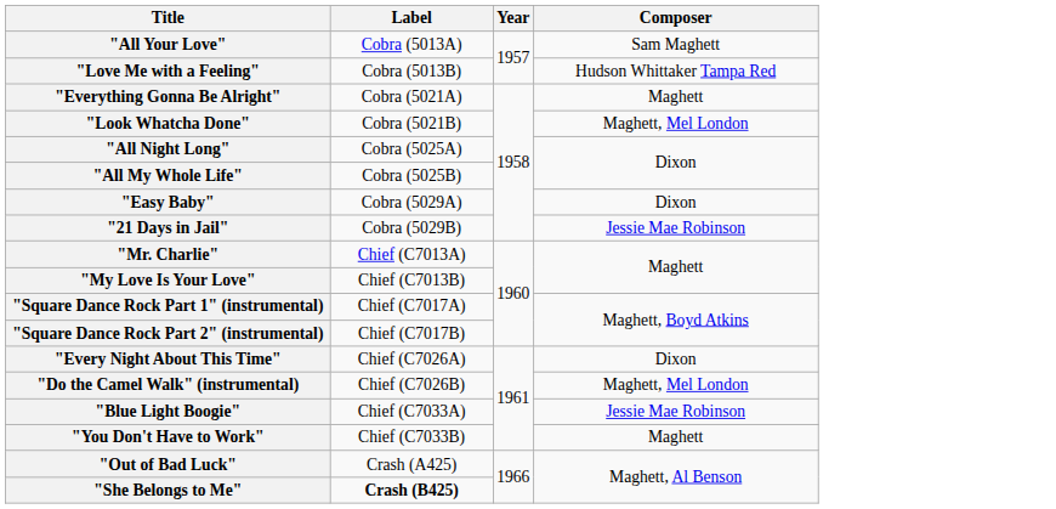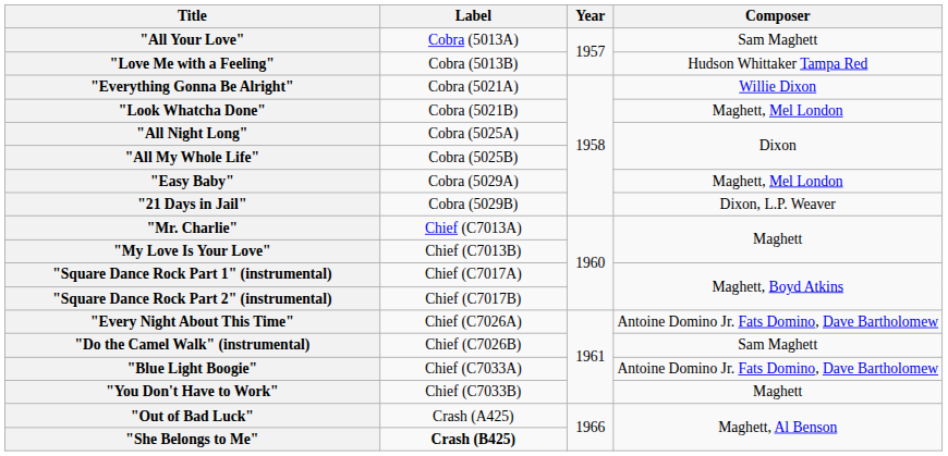 <table class="wikitable sortable plainrowheaders" style="text-align:center;">
 <tr>
 <th scope="col" width=40%>Title</th>
 <th scope="col" width=20%>Label</th>
 <th scope="col" width=5%>Year</th>
 <th scope="col"  class="unsortable" width=%>Composer</th>
 </tr>
 <tr>
 <th scope="row">"All Your Love"</th>
 <td><a href='#'>Cobra</a> (5013A)</td>
 <td rowspan=2>1957</td>
 <td>Sam Maghett</td>
 </tr>
 <tr>
 <th scope="row">"Love Me with a Feeling"</th>
 <td>Cobra (5013B)</td>
 <td>Hudson Whittaker  <a href='#'>Tampa Red</a></td>
 </tr>
 <tr>
 <th scope="row">"Everything Gonna Be Alright"</th>
 <td>Cobra (5021A)</td>
 <td rowspan=6>1958</td>
-<td>Maghett</td>
+<td><a href='#'>Willie Dixon</a></td>
 </tr>
 <tr>
 <th scope="row">"Look Whatcha Done"</th>
 <td>Cobra (5021B)</td>
 <td>Maghett, <a href='#'>Mel London</a></td>
 </tr>
 <tr>
 <th scope="row">"All Night Long"</th>
 <td>Cobra (5025A)</td>
 <td rowspan=2>Dixon</td>
 </tr>
 <tr>
 <th scope="row">"All My Whole Life"</th>
 <td>Cobra (5025B)</td>
 </tr>
 <tr>
 <th scope="row">"Easy Baby"</th>
 <td>Cobra (5029A)</td>
-<td>Dixon</td>
+<td>Maghett, <a href='#'>Mel London</a></td>
 </tr>
 <tr>
 <th scope="row">"21 Days in Jail"</th>
 <td>Cobra (5029B)</td>
-<td><a href='#'>Jessie Mae Robinson</a></td>
+<td>Dixon, L.P. Weaver</td>
 </tr>
 <tr>
 <th scope="row">"Mr. Charlie"</th>
 <td><a href='#'>Chief</a> (C7013A)</td>
 <td rowspan=4>1960</td>
 <td rowspan=2>Maghett</td>
 </tr>
 <tr>
 <th scope="row">"My Love Is Your Love"</th>
 <td>Chief (C7013B)</td>
 </tr>
 <tr>
 <th scope="row">"Square Dance Rock Part 1" (instrumental)</th>
 <td>Chief (C7017A)</td>
 <td rowspan=2>Maghett, <a href='#'>Boyd Atkins</a></td>
 </tr>
 <tr>
 <th scope="row">"Square Dance Rock Part 2" (instrumental)</th>
 <td>Chief (C7017B)</td>
 </tr>
 <tr>
 <th scope="row">"Every Night About This Time"</th>
 <td>Chief (C7026A)</td>
 <td rowspan=4>1961</td>
-<td>Dixon</td>
+<td>Antoine Domino Jr.  <a href='#'>Fats Domino</a>, <a href='#'>Dave Bartholomew</a></td>
 </tr>
 <tr>
 <th scope="row">"Do the Camel Walk" (instrumental)</th>
 <td>Chief (C7026B)</td>
-<td>Maghett, <a href='#'>Mel London</a></td>
+<td>Sam Maghett</td>
 </tr>
 <tr>
 <th scope="row">"Blue Light Boogie"</th>
 <td>Chief (C7033A)</td>
-<td><a href='#'>Jessie Mae Robinson</a></td>
+<td>Antoine Domino Jr.  <a href='#'>Fats Domino</a>, <a href='#'>Dave Bartholomew</a></td>
 </tr>
 <tr>
 <th scope="row">"You Don't Have to Work"</th>
 <td>Chief (C7033B)</td>
 <td>Maghett</td>
 </tr>
 <tr>
 <th scope="row">"Out of Bad Luck"</th>
 <td>Crash (A425)</td>
 <td rowspan=2>1966</td>
 <td rowspan=2>Maghett, <a href='#'>Al Benson</a></td>
 </tr>
 <tr>
 <th scope="row">"She Belongs to Me"</th>
 <td><strong>Crash (B425)</strong></td>
 </tr>
 </table>
